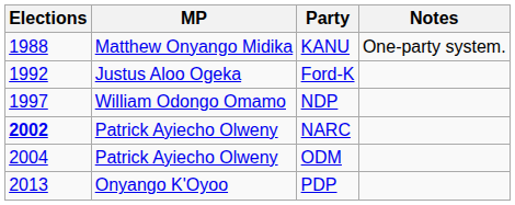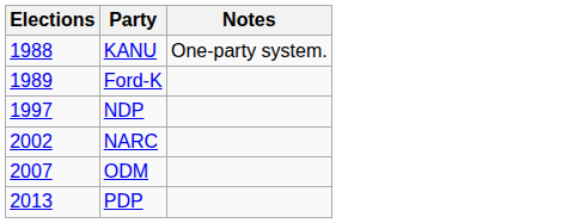 <table class="wikitable">
 <tr>
 <th>Elections</th>
-<th>MP </th>
 <th>Party</th>
 <th>Notes</th>
 </tr>
 <tr>
 <td><a href='#'>1988</a></td>
-<td><a href='#'>Matthew Onyango Midika</a></td>
 <td><a href='#'>KANU</a></td>
 <td>One-party system.</td>
 </tr>
 <tr>
-<td><a href='#'>1992</a></td>
-<td><a href='#'>Justus Aloo Ogeka</a></td>
+<td><a href='#'>1989</a></td>
 <td><a href='#'>Ford-K</a></td>
 <td></td>
 </tr>
 <tr>
 <td><a href='#'>1997</a></td>
-<td><a href='#'>William Odongo Omamo</a></td>
 <td><a href='#'>NDP</a></td>
 <td></td>
 </tr>
 <tr>
-<td><strong><a href='#'>2002</a></strong></td>
-<td><a href='#'>Patrick Ayiecho Olweny</a></td>
+<td><a href='#'>2002</a></td>
 <td><a href='#'>NARC</a></td>
 <td></td>
 </tr>
 <tr>
-<td><a href='#'>2004</a></td>
-<td><a href='#'>Patrick Ayiecho Olweny</a></td>
+<td><a href='#'>2007</a></td>
 <td><a href='#'>ODM</a></td>
 <td></td>
 </tr>
 <tr>
 <td><a href='#'>2013</a></td>
-<td><a href='#'>Onyango K'Oyoo</a></td>
 <td><a href='#'>PDP</a></td>
 <td></td>
 </tr>
 </table>
